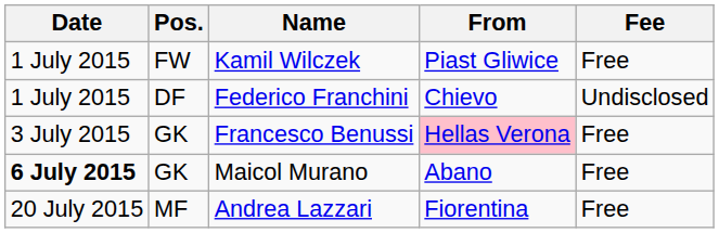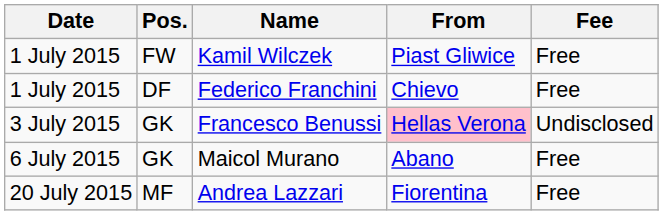 <table class="wikitable">
 <tr>
 <th>Date</th>
 <th>Pos.</th>
 <th>Name</th>
 <th>From</th>
 <th>Fee</th>
 </tr>
 <tr>
 <td>1 July 2015</td>
 <td>FW</td>
 <td> <a href='#'>Kamil Wilczek</a></td>
 <td> <a href='#'>Piast Gliwice</a></td>
 <td>Free</td>
 </tr>
 <tr>
 <td>1 July 2015</td>
 <td>DF</td>
 <td> <a href='#'>Federico Franchini</a></td>
 <td> <a href='#'>Chievo</a></td>
-<td>Undisclosed</td>
+<td>Free</td>
 </tr>
 <tr>
 <td>3 July 2015</td>
 <td>GK</td>
 <td> <a href='#'>Francesco Benussi</a></td>
 <td style="background: pink;"> <a href='#'>Hellas Verona</a></td>
-<td>Free</td>
+<td>Undisclosed</td>
 </tr>
 <tr>
-<td><strong>6 July 2015</strong></td>
+<td>6 July 2015</td>
 <td>GK</td>
 <td> Maicol Murano</td>
 <td> <a href='#'>Abano</a></td>
 <td>Free</td>
 </tr>
 <tr>
 <td>20 July 2015</td>
 <td>MF</td>
 <td> <a href='#'>Andrea Lazzari</a></td>
 <td> <a href='#'>Fiorentina</a></td>
 <td>Free</td>
 </tr>
 </table>
